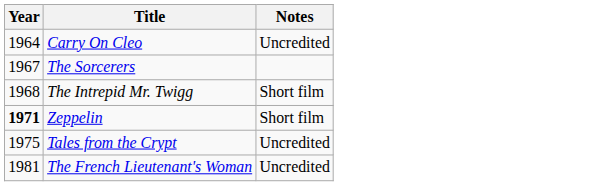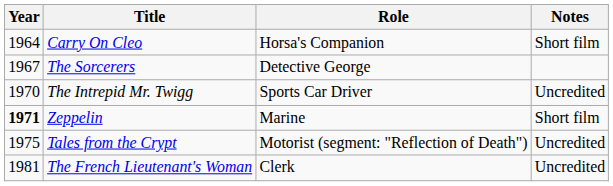 <table class="wikitable sortable">
 <tr>
 <th>Year</th>
 <th>Title</th>
+<th>Role</th>
 <th>Notes</th>
 </tr>
 <tr>
 <td>1964</td>
 <td><em><a href='#'>Carry On Cleo</a></em></td>
-<td>Uncredited</td>
+<td>Horsa's Companion</td>
+<td>Short film</td>
 </tr>
 <tr>
 <td>1967</td>
 <td><em><a href='#'>The Sorcerers</a></em></td>
+<td>Detective George</td>
 <td></td>
 </tr>
 <tr>
-<td>1968</td>
+<td>1970</td>
 <td><em>The Intrepid Mr. Twigg</em></td>
-<td>Short film</td>
+<td>Sports Car Driver</td>
+<td>Uncredited</td>
 </tr>
 <tr>
 <td><strong>1971</strong></td>
 <td><em><a href='#'>Zeppelin</a></em></td>
+<td>Marine</td>
 <td>Short film</td>
 </tr>
 <tr>
 <td>1975</td>
 <td><em><a href='#'>Tales from the Crypt</a></em></td>
+<td>Motorist (segment: "Reflection of Death")</td>
 <td>Uncredited</td>
 </tr>
 <tr>
 <td>1981</td>
 <td><em><a href='#'>The French Lieutenant's Woman</a></em></td>
+<td>Clerk</td>
 <td>Uncredited</td>
 </tr>
 </table>
